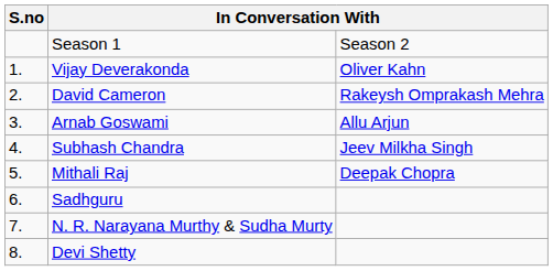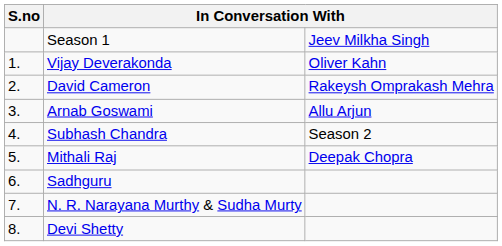 <table class="wikitable">
 <tr>
 <th>S.no</th>
 <th colspan="2">In Conversation With</th>
 </tr>
 <tr>
 <td></td>
 <td>Season 1</td>
-<td>Season 2</td>
+<td><a href='#'>Jeev Milkha Singh</a></td>
 </tr>
 <tr>
 <td>1.</td>
 <td><a href='#'>Vijay Deverakonda</a></td>
 <td><a href='#'>Oliver Kahn</a></td>
 </tr>
 <tr>
 <td>2.</td>
 <td><a href='#'>David Cameron</a></td>
 <td><a href='#'>Rakeysh Omprakash Mehra</a></td>
 </tr>
 <tr>
 <td>3.</td>
 <td><a href='#'>Arnab Goswami</a></td>
 <td><a href='#'>Allu Arjun</a></td>
 </tr>
 <tr>
 <td>4.</td>
 <td><a href='#'>Subhash Chandra</a></td>
-<td><a href='#'>Jeev Milkha Singh</a></td>
+<td>Season 2</td>
 </tr>
 <tr>
 <td>5.</td>
 <td><a href='#'>Mithali Raj</a></td>
 <td><a href='#'>Deepak Chopra</a></td>
 </tr>
 <tr>
 <td>6.</td>
 <td><a href='#'>Sadhguru</a></td>
 <td></td>
 </tr>
 <tr>
 <td>7.</td>
 <td><a href='#'>N. R. Narayana Murthy</a> & <a href='#'>Sudha Murty</a></td>
 <td></td>
 </tr>
 <tr>
 <td>8.</td>
 <td><a href='#'>Devi Shetty</a></td>
 <td></td>
 </tr>
 </table>
